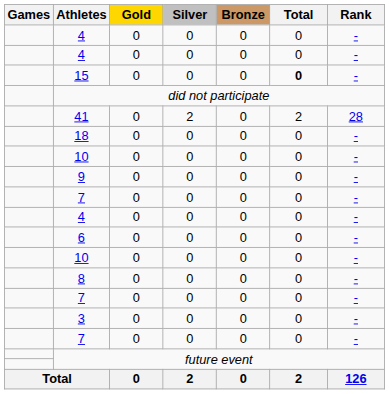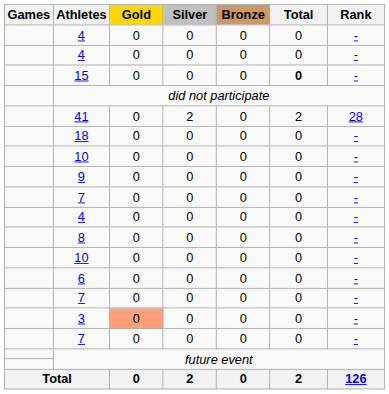 <table class="wikitable" style="text-align:center; font-size:90%;">
 <tr>
 <th>Games</th>
 <th>Athletes</th>
 <td style="background:gold; width:3.7em; font-weight:bold;">Gold</td>
 <td style="background:silver; width:3.7em; font-weight:bold;">Silver</td>
 <td style="background:#cc9966; width:3.7em; font-weight:bold;">Bronze</td>
 <th style="width:4em; font-weight:bold;">Total</th>
 <th style="width:4em; font-weight:bold;">Rank</th>
 </tr>
 <tr>
 <td align=left></td>
 <td><a href='#'>4</a></td>
 <td>0</td>
 <td>0</td>
 <td>0</td>
 <td>0</td>
 <td><a href='#'>-</a></td>
 </tr>
 <tr>
 <td align=left></td>
 <td><a href='#'>4</a></td>
 <td>0</td>
 <td>0</td>
 <td>0</td>
 <td>0</td>
 <td><a href='#'>-</a></td>
 </tr>
 <tr>
 <td align=left></td>
 <td><a href='#'>15</a></td>
 <td>0</td>
 <td>0</td>
 <td>0</td>
 <td><strong>0</strong></td>
 <td><a href='#'>-</a></td>
 </tr>
 <tr>
 <td align=left></td>
 <td colspan=6><em>did not participate</em></td>
 </tr>
 <tr>
 <td align=left></td>
 <td><a href='#'>41</a></td>
 <td>0</td>
 <td>2</td>
 <td>0</td>
 <td>2</td>
 <td><a href='#'>28</a></td>
 </tr>
 <tr>
 <td align=left></td>
 <td><a href='#'>18</a></td>
 <td>0</td>
 <td>0</td>
 <td>0</td>
 <td>0</td>
 <td><a href='#'>-</a></td>
 </tr>
 <tr>
 <td align=left></td>
 <td><a href='#'>10</a></td>
 <td>0</td>
 <td>0</td>
 <td>0</td>
 <td>0</td>
 <td><a href='#'>-</a></td>
 </tr>
 <tr>
 <td align=left></td>
 <td><a href='#'>9</a></td>
 <td>0</td>
 <td>0</td>
 <td>0</td>
 <td>0</td>
 <td><a href='#'>-</a></td>
 </tr>
 <tr>
 <td align=left></td>
 <td><a href='#'>7</a></td>
 <td>0</td>
 <td>0</td>
 <td>0</td>
 <td>0</td>
 <td><a href='#'>-</a></td>
 </tr>
 <tr>
 <td align=left></td>
 <td><a href='#'>4</a></td>
 <td>0</td>
 <td>0</td>
 <td>0</td>
 <td>0</td>
 <td><a href='#'>-</a></td>
 </tr>
 <tr>
 <td align=left></td>
-<td><a href='#'>6</a></td>
+<td><a href='#'>8</a></td>
 <td>0</td>
 <td>0</td>
 <td>0</td>
 <td>0</td>
 <td><a href='#'>-</a></td>
 </tr>
 <tr>
 <td align=left></td>
 <td><a href='#'>10</a></td>
 <td>0</td>
 <td>0</td>
 <td>0</td>
 <td>0</td>
 <td><a href='#'>-</a></td>
 </tr>
 <tr>
 <td align=left></td>
-<td><a href='#'>8</a></td>
+<td><a href='#'>6</a></td>
 <td>0</td>
 <td>0</td>
 <td>0</td>
 <td>0</td>
 <td><a href='#'>-</a></td>
 </tr>
 <tr>
 <td align=left></td>
 <td><a href='#'>7</a></td>
 <td>0</td>
 <td>0</td>
 <td>0</td>
 <td>0</td>
 <td><a href='#'>-</a></td>
 </tr>
 <tr>
 <td align=left></td>
 <td><a href='#'>3</a></td>
-<td>0</td>
+<td style="background: lightsalmon;">0</td>
 <td>0</td>
 <td>0</td>
 <td>0</td>
 <td><a href='#'>-</a></td>
 </tr>
 <tr>
 <td align=left></td>
 <td><a href='#'>7</a></td>
 <td>0</td>
 <td>0</td>
 <td>0</td>
 <td>0</td>
 <td><a href='#'>-</a></td>
 </tr>
 <tr>
 <td align=left></td>
 <td colspan=6; rowspan=2><em>future event</em></td>
 </tr>
 <tr>
 <td align=left></td>
 </tr>
 <tr>
 <th colspan=2>Total</th>
 <th>0</th>
 <th>2</th>
 <th>0</th>
 <th>2</th>
 <th><a href='#'>126</a></th>
 </tr>
 </table>
